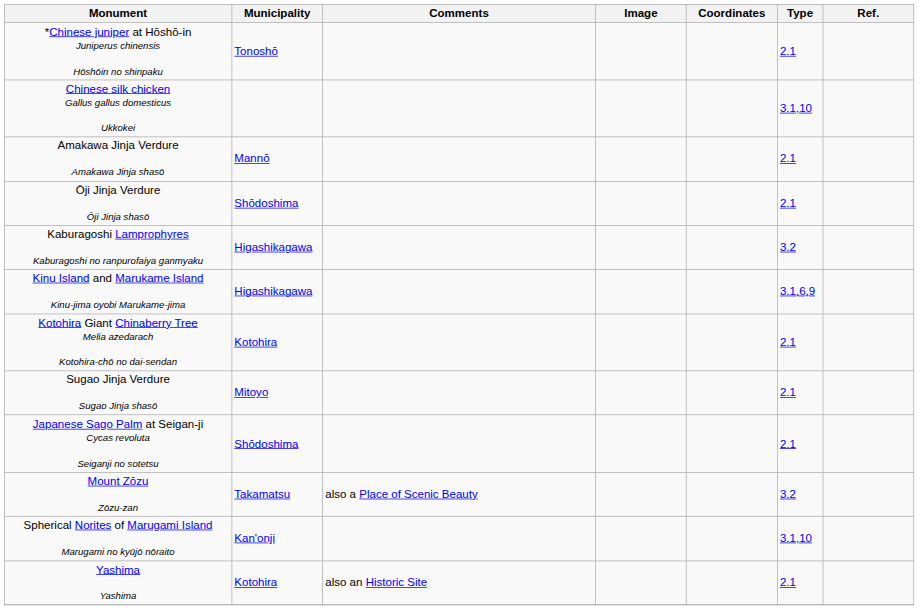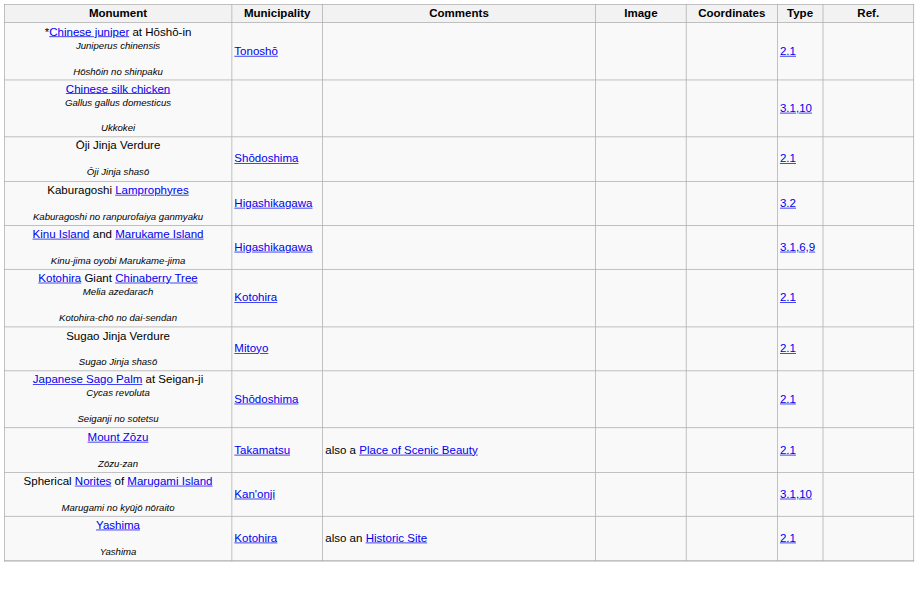 <table class="wikitable sortable"  style="width:100%;">
 <tr>
 <th width="25%" align="left">Monument</th>
 <th width="10%" align="left">Municipality</th>
 <th width="30%" align="left" class="unsortable">Comments</th>
 <th width="10%" align="left" class="unsortable">Image</th>
 <th width="10%" align="left" class="unsortable">Coordinates</th>
 <th width="5%" align="left">Type</th>
 <th width="10%" align="left" class="unsortable">Ref.</th>
 </tr>
 <tr>
 <td align="center">*<a href='#'>Chinese juniper</a> at Hōshō-in<br><small><em>Juniperus chinensis</em></small><br><br><small><em>Hōshōin no shinpaku</em></small></td>
 <td><a href='#'>Tonoshō</a></td>
 <td></td>
 <td></td>
 <td></td>
 <td><a href='#'>2.1</a></td>
 <td></td>
 </tr>
 <tr>
 <td align="center"><a href='#'>Chinese silk chicken</a><br><small><em>Gallus gallus domesticus</em></small><br><br><small><em>Ukkokei</em></small></td>
 <td></td>
 <td></td>
 <td></td>
 <td></td>
 <td><a href='#'>3.1,10</a></td>
-<td></td>
-</tr>
-<tr>
-<td align="center">Amakawa Jinja Verdure<br><br><small><em>Amakawa Jinja shasō</em></small></td>
-<td><a href='#'>Mannō</a></td>
-<td></td>
-<td></td>
-<td></td>
-<td><a href='#'>2.1</a></td>
 <td></td>
 </tr>
 <tr>
 <td align="center">Ōji Jinja Verdure<br><br><small><em>Ōji Jinja shasō</em></small></td>
 <td><a href='#'>Shōdoshima</a></td>
 <td></td>
 <td></td>
 <td></td>
 <td><a href='#'>2.1</a></td>
 <td></td>
 </tr>
 <tr>
 <td align="center">Kaburagoshi <a href='#'>Lamprophyres</a><br><br><small><em>Kaburagoshi no ranpurofaiya ganmyaku</em></small></td>
 <td><a href='#'>Higashikagawa</a></td>
 <td></td>
 <td></td>
 <td></td>
 <td><a href='#'>3.2</a></td>
 <td></td>
 </tr>
 <tr>
 <td align="center"><a href='#'>Kinu Island</a> and <a href='#'>Marukame Island</a><br><br><small><em>Kinu-jima oyobi Marukame-jima</em></small></td>
 <td><a href='#'>Higashikagawa</a></td>
 <td></td>
 <td></td>
 <td></td>
 <td><a href='#'>3.1,6,9</a></td>
 <td></td>
 </tr>
 <tr>
 <td align="center"><a href='#'>Kotohira</a> Giant <a href='#'>Chinaberry Tree</a><br><small><em>Melia azedarach</em></small><br><br><small><em>Kotohira-chō no dai-sendan</em></small></td>
 <td><a href='#'>Kotohira</a></td>
 <td></td>
 <td></td>
 <td></td>
 <td><a href='#'>2.1</a></td>
 <td></td>
 </tr>
 <tr>
 <td align="center">Sugao Jinja Verdure<br><br><small><em>Sugao Jinja shasō</em></small></td>
 <td><a href='#'>Mitoyo</a></td>
 <td></td>
 <td></td>
 <td></td>
 <td><a href='#'>2.1</a></td>
 <td></td>
 </tr>
 <tr>
 <td align="center"><a href='#'>Japanese Sago Palm</a> at Seigan-ji<br><small><em>Cycas revoluta</em></small><br><br><small><em>Seiganji no sotetsu</em></small></td>
 <td><a href='#'>Shōdoshima</a></td>
 <td></td>
 <td></td>
 <td></td>
 <td><a href='#'>2.1</a></td>
 <td></td>
 </tr>
 <tr>
 <td align="center"><a href='#'>Mount Zōzu</a><br><br><small><em>Zōzu-zan</em></small></td>
 <td><a href='#'>Takamatsu</a></td>
 <td>also a <a href='#'>Place of Scenic Beauty</a></td>
 <td></td>
 <td></td>
-<td><a href='#'>3.2</a></td>
+<td><a href='#'>2.1</a></td>
 <td></td>
 </tr>
 <tr>
 <td align="center">Spherical <a href='#'>Norites</a> of <a href='#'>Marugami Island</a><br><br><small><em>Marugami no kyūjō nōraito</em></small></td>
 <td><a href='#'>Kan'onji</a></td>
 <td></td>
 <td></td>
 <td></td>
 <td><a href='#'>3.1,10</a></td>
 <td></td>
 </tr>
 <tr>
 <td align="center"><a href='#'>Yashima</a><br><br><small><em>Yashima</em></small></td>
 <td><a href='#'>Kotohira</a></td>
 <td>also an <a href='#'>Historic Site</a></td>
 <td></td>
 <td></td>
 <td><a href='#'>2.1</a></td>
 <td></td>
 </tr>
 <tr>
 </tr>
 </table>
